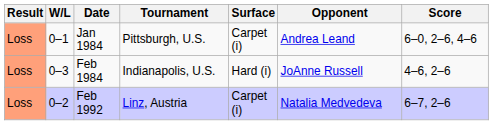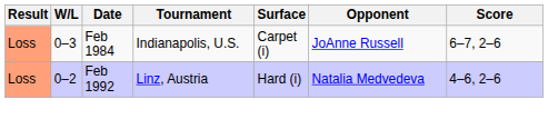 <table class="sortable wikitable">
 <tr>
 <th>Result</th>
 <th style="width:30px" class="unsortable">W/L</th>
 <th style="width:55px">Date</th>
 <th style="width:140px">Tournament</th>
 <th style="width:55px">Surface</th>
 <th style="width:160px">Opponent</th>
 <th style="width:110px" class="unsortable">Score</th>
 </tr>
 <tr>
 <td style="background:#ffa07a;">Loss</td>
-<td>0–1</td>
-<td>Jan 1984</td>
-<td>Pittsburgh, U.S.</td>
-<td>Carpet (i)</td>
-<td> <a href='#'>Andrea Leand</a></td>
-<td>6–0, 2–6, 4–6</td>
-</tr>
-<tr>
-<td style="background:#ffa07a;">Loss</td>
 <td>0–3</td>
 <td>Feb 1984</td>
 <td>Indianapolis, U.S.</td>
-<td>Hard (i)</td>
+<td>Carpet (i)</td>
 <td> <a href='#'>JoAnne Russell</a></td>
-<td>4–6, 2–6</td>
+<td>6–7, 2–6</td>
 </tr>
 <tr style="background:#ccf;">
 <td style="background:#ffa07a;">Loss</td>
 <td>0–2</td>
 <td>Feb 1992</td>
 <td><a href='#'>Linz</a>, Austria</td>
-<td>Carpet (i)</td>
+<td>Hard (i)</td>
 <td> <a href='#'>Natalia Medvedeva</a></td>
-<td>6–7, 2–6</td>
+<td>4–6, 2–6</td>
 </tr>
 </table>
